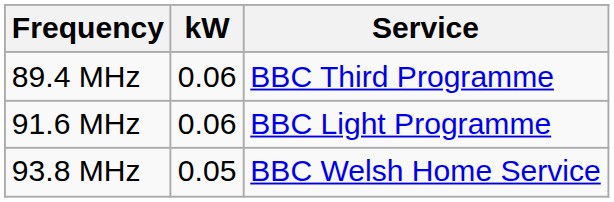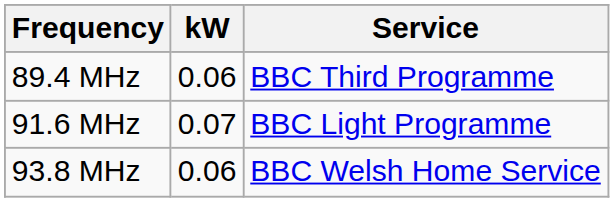 <table class="wikitable sortable">
 <tr>
 <th>Frequency</th>
 <th>kW</th>
 <th>Service</th>
 </tr>
 <tr>
 <td>89.4 MHz</td>
 <td>0.06</td>
 <td><a href='#'>BBC Third Programme</a></td>
 </tr>
 <tr>
 <td>91.6 MHz</td>
-<td>0.06</td>
+<td>0.07</td>
 <td><a href='#'>BBC Light Programme</a></td>
 </tr>
 <tr>
 <td>93.8 MHz</td>
-<td>0.05</td>
+<td>0.06</td>
 <td><a href='#'>BBC Welsh Home Service</a></td>
 </tr>
 </table>
